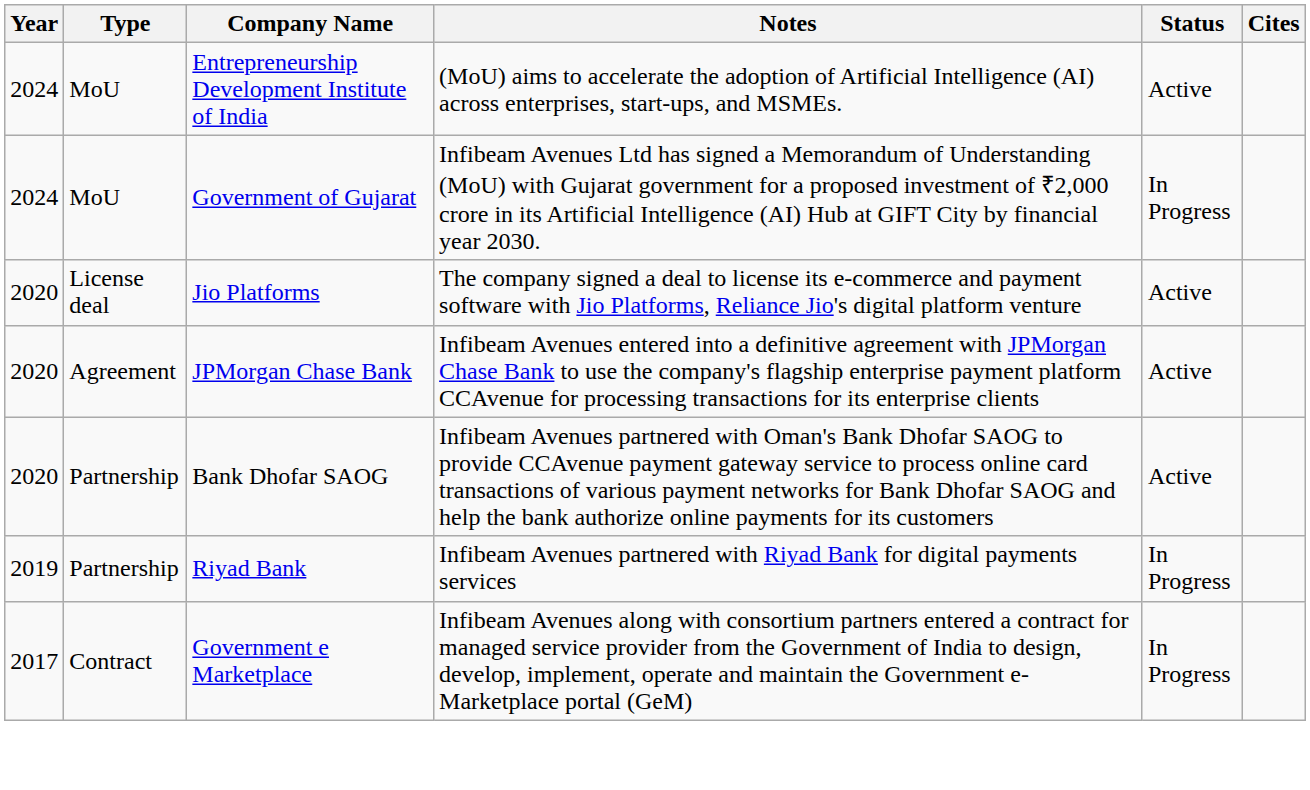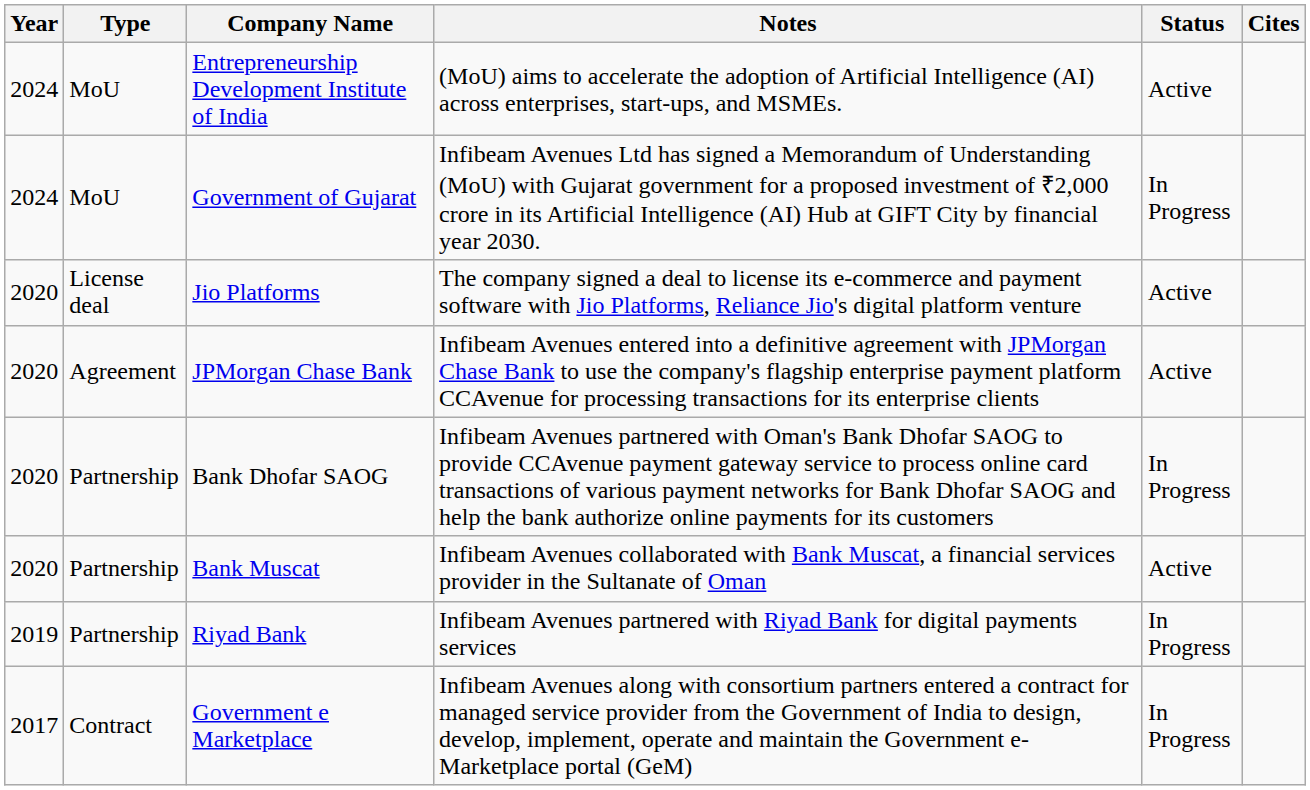 <table class="wikitable">
 <tr>
 <th>Year</th>
 <th>Type</th>
 <th>Company Name</th>
 <th>Notes</th>
 <th>Status</th>
 <th>Cites</th>
 </tr>
 <tr>
 <td>2024</td>
 <td>MoU</td>
 <td><a href='#'>Entrepreneurship Development Institute of India</a></td>
 <td>(MoU) aims to accelerate the adoption of Artificial Intelligence (AI) across enterprises, start-ups, and MSMEs.</td>
 <td>Active</td>
 <td></td>
 </tr>
 <tr>
 <td>2024</td>
 <td>MoU</td>
 <td><a href='#'>Government of Gujarat</a></td>
 <td>Infibeam Avenues Ltd has signed a Memorandum of Understanding (MoU) with Gujarat government for a proposed investment of ₹2,000 crore in its Artificial Intelligence (AI) Hub at GIFT City by financial year 2030.</td>
 <td>In Progress</td>
 <td></td>
 </tr>
 <tr>
 <td>2020</td>
 <td>License deal</td>
 <td><a href='#'>Jio Platforms</a></td>
 <td>The company signed a deal to license its e-commerce and payment software with <a href='#'>Jio Platforms</a>, <a href='#'>Reliance Jio</a>'s digital platform venture</td>
 <td>Active</td>
 <td></td>
 </tr>
 <tr>
 <td>2020</td>
 <td>Agreement</td>
 <td><a href='#'>JPMorgan Chase Bank</a></td>
 <td>Infibeam Avenues entered into a definitive agreement with <a href='#'>JPMorgan Chase Bank</a> to use the company's flagship enterprise payment platform CCAvenue for processing transactions for its enterprise clients</td>
 <td>Active</td>
 <td></td>
 </tr>
 <tr>
 <td>2020</td>
 <td>Partnership</td>
 <td>Bank Dhofar SAOG</td>
 <td>Infibeam Avenues partnered with Oman's Bank Dhofar SAOG to provide CCAvenue payment gateway service to process online card transactions of various payment networks for Bank Dhofar SAOG and help the bank authorize online payments for its customers</td>
+<td>In Progress</td>
+<td></td>
+</tr>
+<tr>
+<td>2020</td>
+<td>Partnership</td>
+<td><a href='#'>Bank Muscat</a></td>
+<td>Infibeam Avenues collaborated with <a href='#'>Bank Muscat</a>, a financial services provider in the Sultanate of <a href='#'>Oman</a></td>
 <td>Active</td>
 <td></td>
 </tr>
 <tr>
 <td>2019</td>
 <td>Partnership</td>
 <td><a href='#'>Riyad Bank</a></td>
 <td>Infibeam Avenues partnered with <a href='#'>Riyad Bank</a> for digital payments services</td>
 <td>In Progress</td>
 <td></td>
 </tr>
 <tr>
 <td>2017</td>
 <td>Contract</td>
 <td><a href='#'>Government e Marketplace</a></td>
 <td>Infibeam Avenues along with consortium partners entered a contract for managed service provider from the Government of India to design, develop, implement, operate and maintain the Government e-Marketplace portal (GeM)</td>
 <td>In Progress</td>
 <td></td>
 </tr>
 </table>
